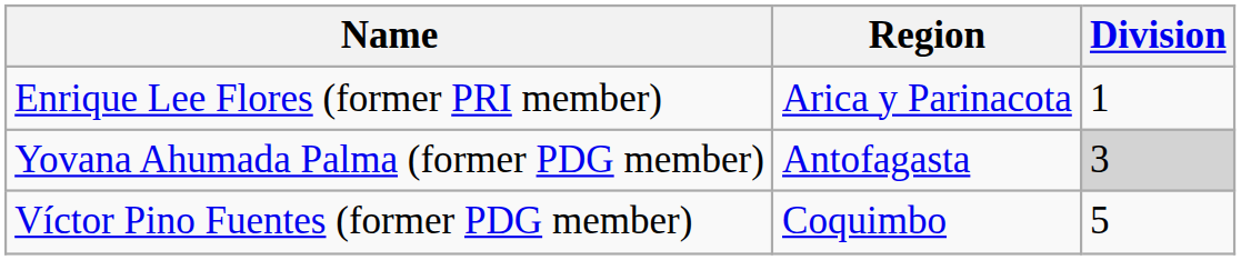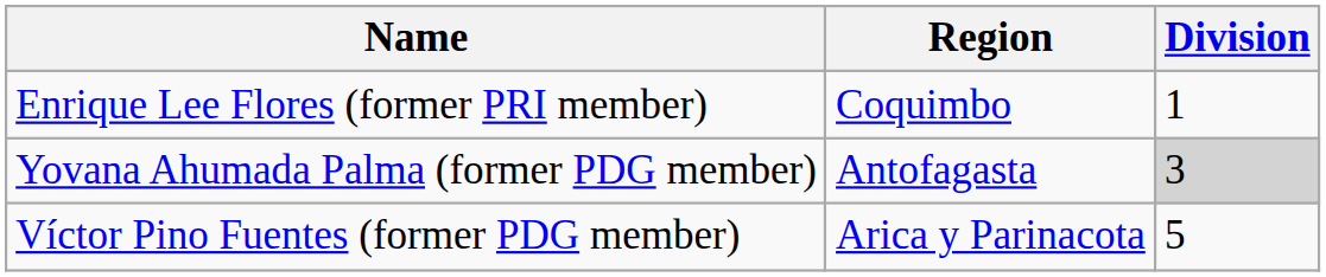 <table class="wikitable">
 <tr>
 <th>Name</th>
 <th>Region</th>
 <th><a href='#'>Division</a></th>
 </tr>
 <tr>
 <td><a href='#'>Enrique Lee Flores</a> (former <a href='#'>PRI</a> member)</td>
-<td><a href='#'>Arica y Parinacota</a></td>
+<td><a href='#'>Coquimbo</a></td>
 <td>1</td>
 </tr>
 <tr>
 <td><a href='#'>Yovana Ahumada Palma</a> (former <a href='#'>PDG</a> member)</td>
 <td><a href='#'>Antofagasta</a></td>
 <td style="background: lightgrey;">3</td>
 </tr>
 <tr>
 <td><a href='#'>Víctor Pino Fuentes</a> (former <a href='#'>PDG</a> member)</td>
-<td><a href='#'>Coquimbo</a></td>
+<td><a href='#'>Arica y Parinacota</a></td>
 <td>5</td>
 </tr>
 </table>
